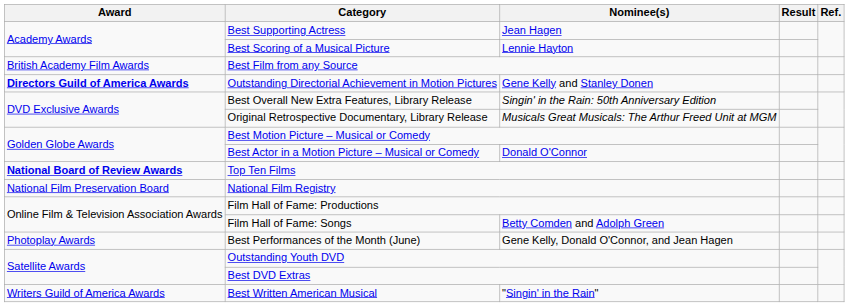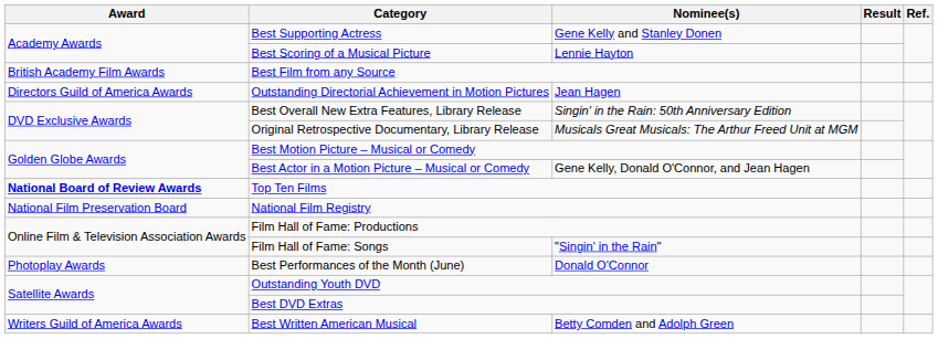 <table class="wikitable plainrowheaders">
 <tr>
 <th>Award</th>
 <th>Category</th>
 <th>Nominee(s)</th>
 <th>Result</th>
 <th>Ref.</th>
 </tr>
 <tr>
 <td rowspan="2"><a href='#'>Academy Awards</a></td>
 <td><a href='#'>Best Supporting Actress</a></td>
-<td><a href='#'>Jean Hagen</a></td>
+<td><a href='#'>Gene Kelly</a> and <a href='#'>Stanley Donen</a></td>
 <td></td>
 <td align="center" rowspan="2"></td>
 </tr>
 <tr>
 <td><a href='#'>Best Scoring of a Musical Picture</a></td>
 <td><a href='#'>Lennie Hayton</a></td>
 <td></td>
 </tr>
 <tr>
 <td><a href='#'>British Academy Film Awards</a></td>
 <td colspan="2"><a href='#'>Best Film from any Source</a></td>
 <td></td>
 <td align="center"></td>
 </tr>
 <tr>
-<td><strong><a href='#'>Directors Guild of America Awards</a></strong></td>
+<td><a href='#'>Directors Guild of America Awards</a></td>
 <td><a href='#'>Outstanding Directorial Achievement in Motion Pictures</a></td>
-<td><a href='#'>Gene Kelly</a> and <a href='#'>Stanley Donen</a></td>
+<td><a href='#'>Jean Hagen</a></td>
 <td></td>
 <td align="center"></td>
 </tr>
 <tr>
 <td rowspan="2"><a href='#'>DVD Exclusive Awards</a></td>
 <td>Best Overall New Extra Features, Library Release</td>
 <td><em>Singin' in the Rain: 50th Anniversary Edition</em></td>
 <td></td>
 <td align="center" rowspan="2"></td>
 </tr>
 <tr>
 <td>Original Retrospective Documentary, Library Release</td>
 <td><em>Musicals Great Musicals: The Arthur Freed Unit at MGM</em></td>
 <td></td>
 </tr>
 <tr>
 <td rowspan="2"><a href='#'>Golden Globe Awards</a></td>
 <td colspan="2"><a href='#'>Best Motion Picture – Musical or Comedy</a></td>
 <td></td>
 <td align="center" rowspan="2"></td>
 </tr>
 <tr>
 <td><a href='#'>Best Actor in a Motion Picture – Musical or Comedy</a></td>
-<td><a href='#'>Donald O'Connor</a></td>
+<td>Gene Kelly, Donald O'Connor, and Jean Hagen</td>
 <td></td>
 </tr>
 <tr>
 <td><strong><a href='#'>National Board of Review Awards</a></strong></td>
 <td colspan="2"><a href='#'>Top Ten Films</a></td>
 <td></td>
 <td align="center"></td>
 </tr>
 <tr>
 <td><a href='#'>National Film Preservation Board</a></td>
 <td colspan="2"><a href='#'>National Film Registry</a></td>
 <td></td>
 <td align="center"></td>
 </tr>
 <tr>
 <td rowspan="2">Online Film & Television Association Awards</td>
 <td colspan="2">Film Hall of Fame: Productions</td>
 <td></td>
 <td align="center"></td>
 </tr>
 <tr>
 <td>Film Hall of Fame: Songs</td>
-<td><a href='#'>Betty Comden</a> and <a href='#'>Adolph Green</a></td>
+<td>"<a href='#'>Singin' in the Rain</a>"</td>
 <td></td>
 <td align="center"></td>
 </tr>
 <tr>
 <td><a href='#'>Photoplay Awards</a></td>
 <td>Best Performances of the Month (June)</td>
-<td>Gene Kelly, Donald O'Connor, and Jean Hagen</td>
+<td><a href='#'>Donald O'Connor</a></td>
 <td></td>
 <td align="center"></td>
 </tr>
 <tr>
 <td rowspan="2"><a href='#'>Satellite Awards</a></td>
 <td colspan="2"><a href='#'>Outstanding Youth DVD</a></td>
 <td></td>
 <td align="center" rowspan="2"></td>
 </tr>
 <tr>
 <td colspan="2"><a href='#'>Best DVD Extras</a></td>
 <td></td>
 </tr>
 <tr>
 <td><a href='#'>Writers Guild of America Awards</a></td>
 <td><a href='#'>Best Written American Musical</a></td>
-<td>"<a href='#'>Singin' in the Rain</a>"</td>
+<td><a href='#'>Betty Comden</a> and <a href='#'>Adolph Green</a></td>
 <td></td>
 <td align="center"></td>
 </tr>
 </table>
